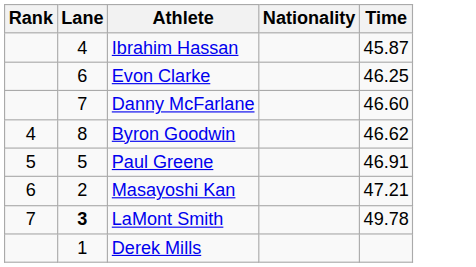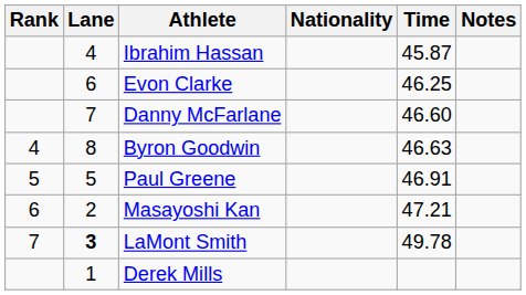 <table class="wikitable sortable" style="text-align:center">
 <tr>
 <th>Rank</th>
 <th>Lane</th>
 <th>Athlete</th>
 <th>Nationality</th>
 <th>Time</th>
+<th>Notes</th>
 </tr>
 <tr>
 <td></td>
 <td>4</td>
 <td align=left><a href='#'>Ibrahim Hassan</a></td>
 <td align=left></td>
 <td>45.87</td>
+<td></td>
 </tr>
 <tr>
 <td></td>
 <td>6</td>
 <td align=left><a href='#'>Evon Clarke</a></td>
 <td align=left></td>
 <td>46.25</td>
+<td></td>
 </tr>
 <tr>
 <td></td>
 <td>7</td>
 <td align=left><a href='#'>Danny McFarlane</a></td>
 <td align=left></td>
 <td>46.60</td>
+<td></td>
 </tr>
 <tr>
 <td>4</td>
 <td>8</td>
 <td align=left><a href='#'>Byron Goodwin</a></td>
 <td align=left></td>
-<td>46.62</td>
+<td>46.63</td>
+<td></td>
 </tr>
 <tr>
 <td>5</td>
 <td>5</td>
 <td align=left><a href='#'>Paul Greene</a></td>
 <td align=left></td>
 <td>46.91</td>
+<td></td>
 </tr>
 <tr>
 <td>6</td>
 <td>2</td>
 <td align=left><a href='#'>Masayoshi Kan</a></td>
 <td align=left></td>
 <td>47.21</td>
+<td></td>
 </tr>
 <tr>
 <td>7</td>
 <td><strong>3</strong></td>
 <td align=left><a href='#'>LaMont Smith</a></td>
 <td align=left></td>
 <td>49.78</td>
+<td></td>
 </tr>
 <tr>
 <td></td>
 <td>1</td>
 <td align=left><a href='#'>Derek Mills</a></td>
 <td align=left></td>
 <td></td>
+<td></td>
 </tr>
 </table>
